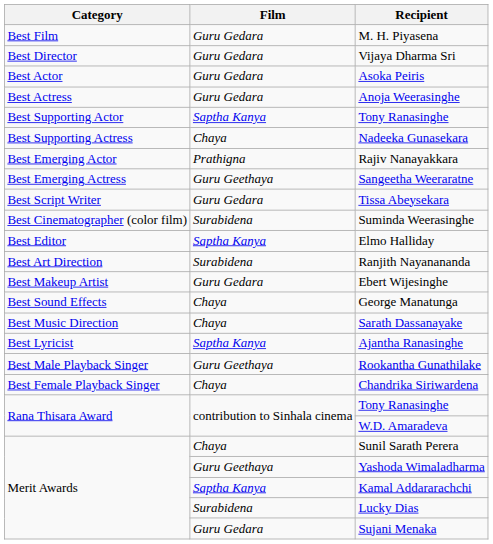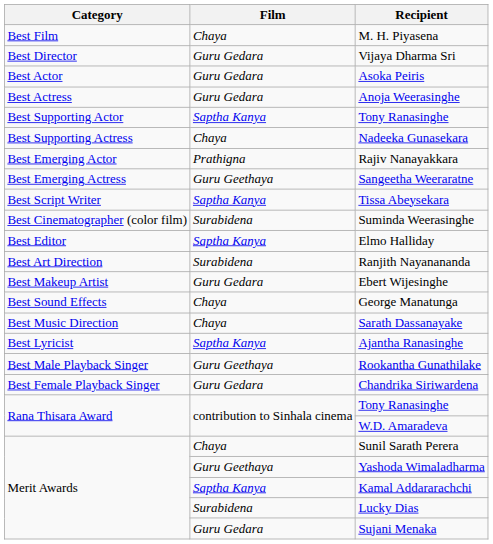 <table class="wikitable plainrowheaders sortable">
 <tr>
 <th scope="col">Category</th>
 <th scope="col">Film</th>
 <th scope="col">Recipient</th>
 </tr>
 <tr>
 <td><a href='#'>Best Film</a></td>
-<td><em>Guru Gedara</em></td>
+<td><em>Chaya</em></td>
 <td>M. H. Piyasena</td>
 </tr>
 <tr>
 <td><a href='#'>Best Director</a></td>
 <td><em>Guru Gedara</em></td>
 <td>Vijaya Dharma Sri</td>
 </tr>
 <tr>
 <td><a href='#'>Best Actor</a></td>
 <td><em>Guru Gedara</em></td>
 <td><a href='#'>Asoka Peiris</a></td>
 </tr>
 <tr>
 <td><a href='#'>Best Actress</a></td>
 <td><em>Guru Gedara</em></td>
 <td><a href='#'>Anoja Weerasinghe</a></td>
 </tr>
 <tr>
 <td><a href='#'>Best Supporting Actor</a></td>
 <td><em><a href='#'>Saptha Kanya</a></em></td>
 <td><a href='#'>Tony Ranasinghe</a></td>
 </tr>
 <tr>
 <td><a href='#'>Best Supporting Actress</a></td>
 <td><em>Chaya</em></td>
 <td><a href='#'>Nadeeka Gunasekara</a></td>
 </tr>
 <tr>
 <td><a href='#'>Best Emerging Actor</a></td>
 <td><em>Prathigna</em></td>
 <td>Rajiv Nanayakkara</td>
 </tr>
 <tr>
 <td><a href='#'>Best Emerging Actress</a></td>
 <td><em>Guru Geethaya</em></td>
 <td><a href='#'>Sangeetha Weeraratne</a></td>
 </tr>
 <tr>
 <td><a href='#'>Best Script Writer</a></td>
-<td><em>Guru Gedara</em></td>
+<td><em><a href='#'>Saptha Kanya</a></em></td>
 <td><a href='#'>Tissa Abeysekara</a></td>
 </tr>
 <tr>
 <td><a href='#'>Best Cinematographer</a> (color film)</td>
 <td><em>Surabidena</em></td>
 <td>Suminda Weerasinghe</td>
 </tr>
 <tr>
 <td><a href='#'>Best Editor</a></td>
 <td><em><a href='#'>Saptha Kanya</a></em></td>
 <td>Elmo Halliday</td>
 </tr>
 <tr>
 <td><a href='#'>Best Art Direction</a></td>
 <td><em>Surabidena</em></td>
 <td>Ranjith Nayanananda</td>
 </tr>
 <tr>
 <td><a href='#'>Best Makeup Artist</a></td>
 <td><em>Guru Gedara</em></td>
 <td>Ebert Wijesinghe</td>
 </tr>
 <tr>
 <td><a href='#'>Best Sound Effects</a></td>
 <td><em>Chaya</em></td>
 <td>George Manatunga</td>
 </tr>
 <tr>
 <td><a href='#'>Best Music Direction</a></td>
 <td><em>Chaya</em></td>
 <td><a href='#'>Sarath Dassanayake</a></td>
 </tr>
 <tr>
 <td><a href='#'>Best Lyricist</a></td>
 <td><em><a href='#'>Saptha Kanya</a></em></td>
 <td><a href='#'>Ajantha Ranasinghe</a></td>
 </tr>
 <tr>
 <td><a href='#'>Best Male Playback Singer</a></td>
 <td><em>Guru Geethaya</em></td>
 <td><a href='#'>Rookantha Gunathilake</a></td>
 </tr>
 <tr>
 <td><a href='#'>Best Female Playback Singer</a></td>
-<td><em>Chaya</em></td>
+<td><em>Guru Gedara</em></td>
 <td><a href='#'>Chandrika Siriwardena</a></td>
 </tr>
 <tr>
 <td rowspan=2><a href='#'>Rana Thisara Award</a></td>
 <td rowspan=2>contribution to Sinhala cinema</td>
 <td><a href='#'>Tony Ranasinghe</a></td>
 </tr>
 <tr>
 <td><a href='#'>W.D. Amaradeva</a></td>
 </tr>
 <tr>
 <td rowspan=5>Merit Awards</td>
 <td><em>Chaya</em></td>
 <td>Sunil Sarath Perera</td>
 </tr>
 <tr>
 <td><em>Guru Geethaya</em></td>
 <td><a href='#'>Yashoda Wimaladharma</a></td>
 </tr>
 <tr>
 <td><em><a href='#'>Saptha Kanya</a></em></td>
 <td><a href='#'>Kamal Addararachchi</a></td>
 </tr>
 <tr>
 <td><em>Surabidena</em></td>
 <td><a href='#'>Lucky Dias</a></td>
 </tr>
 <tr>
 <td><em>Guru Gedara</em></td>
 <td><a href='#'>Sujani Menaka</a></td>
 </tr>
 </table>
